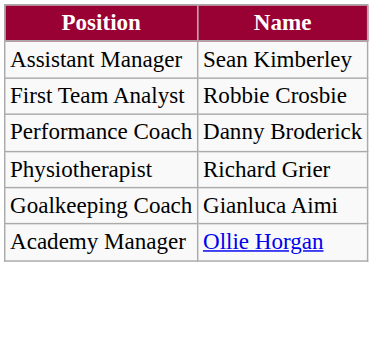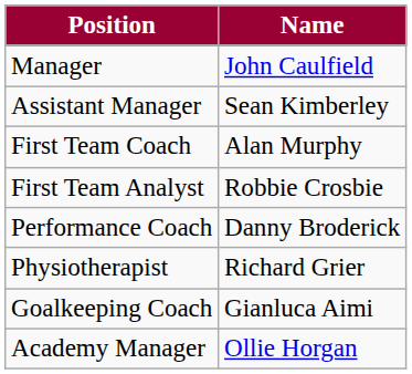 <table class=wikitable>
 <tr>
 <th style="color:#FFFFFF; background:#990033">Position</th>
 <th style="color:#FFFFFF; background:#990033">Name</th>
 </tr>
 <tr>
+<td>Manager</td>
+<td><a href='#'>John Caulfield</a></td>
+</tr>
+<tr>
 <td>Assistant Manager</td>
 <td>Sean Kimberley</td>
+</tr>
+<tr>
+<td>First Team Coach</td>
+<td>Alan Murphy </td>
 </tr>
 <tr>
 <td>First Team Analyst</td>
 <td>Robbie Crosbie</td>
 </tr>
 <tr>
 <td>Performance Coach</td>
 <td>Danny Broderick</td>
 </tr>
 <tr>
 <td>Physiotherapist</td>
 <td>Richard Grier</td>
 </tr>
 <tr>
 <td>Goalkeeping Coach</td>
 <td>Gianluca Aimi</td>
 </tr>
 <tr>
 <td>Academy Manager</td>
 <td><a href='#'>Ollie Horgan</a></td>
 </tr>
 </table>
